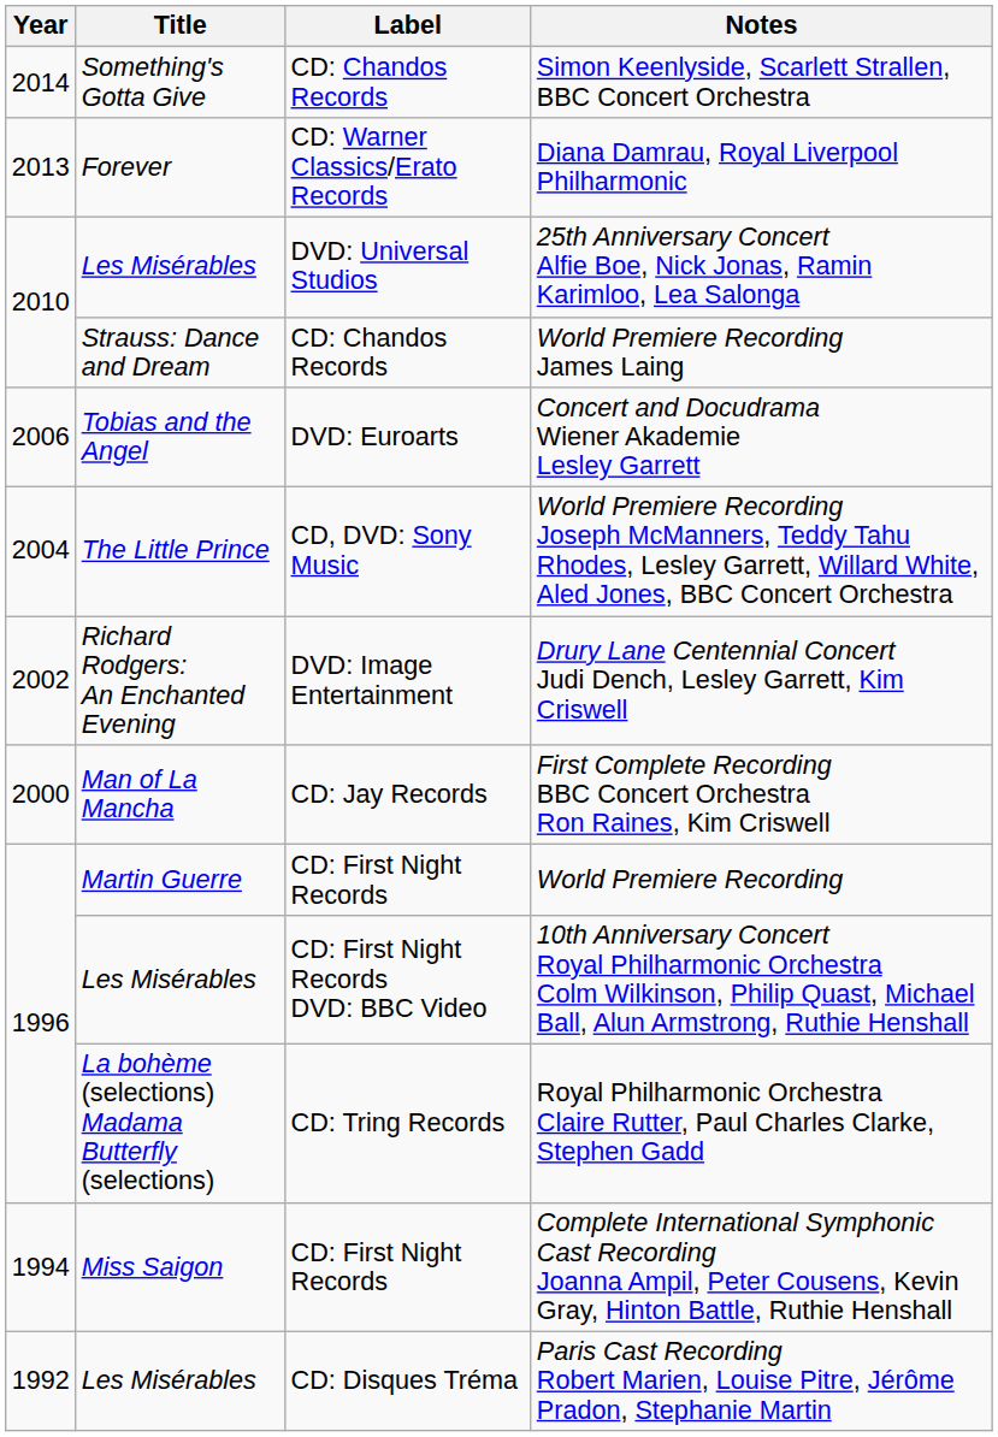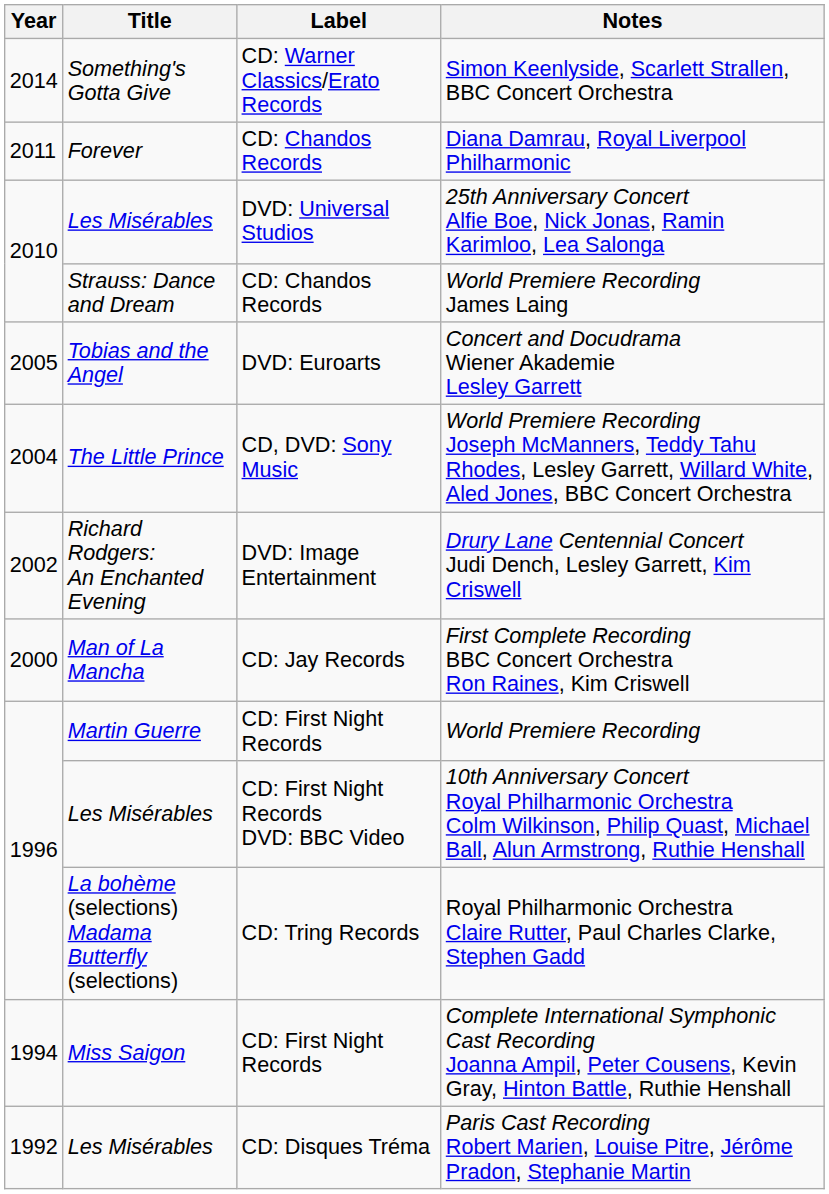 <table class="wikitable">
 <tr>
 <th>Year</th>
 <th>Title</th>
 <th>Label</th>
 <th>Notes</th>
 </tr>
 <tr>
 <td>2014</td>
 <td><em>Something's Gotta Give</em></td>
-<td>CD: <a href='#'>Chandos Records</a></td>
+<td>CD: <a href='#'>Warner Classics</a>/<a href='#'>Erato Records</a></td>
 <td><a href='#'>Simon Keenlyside</a>, <a href='#'>Scarlett Strallen</a>, BBC Concert Orchestra</td>
 </tr>
 <tr>
-<td>2013</td>
+<td>2011</td>
 <td><em>Forever</em></td>
-<td>CD: <a href='#'>Warner Classics</a>/<a href='#'>Erato Records</a></td>
+<td>CD: <a href='#'>Chandos Records</a></td>
 <td><a href='#'>Diana Damrau</a>, <a href='#'>Royal Liverpool Philharmonic</a></td>
 </tr>
 <tr>
 <td rowspan="2">2010</td>
 <td><em><a href='#'>Les Misérables</a></em></td>
 <td>DVD: <a href='#'>Universal Studios</a></td>
 <td><em>25th Anniversary Concert</em><br><a href='#'>Alfie Boe</a>, <a href='#'>Nick Jonas</a>, <a href='#'>Ramin Karimloo</a>, <a href='#'>Lea Salonga</a></td>
 </tr>
 <tr>
 <td><em>Strauss: Dance and Dream</em></td>
 <td>CD: Chandos Records</td>
 <td><em>World Premiere Recording</em><br>James Laing</td>
 </tr>
 <tr>
-<td>2006</td>
+<td>2005</td>
 <td><em><a href='#'>Tobias and the Angel</a></em></td>
 <td>DVD: Euroarts</td>
 <td><em>Concert and Docudrama</em><br>Wiener Akademie<br><a href='#'>Lesley Garrett</a></td>
 </tr>
 <tr>
 <td>2004</td>
 <td><em><a href='#'>The Little Prince</a></em></td>
 <td>CD, DVD: <a href='#'>Sony Music</a></td>
 <td><em>World Premiere Recording</em><br><a href='#'>Joseph McManners</a>, <a href='#'>Teddy Tahu Rhodes</a>, Lesley Garrett, <a href='#'>Willard White</a>, <a href='#'>Aled Jones</a>, BBC Concert Orchestra</td>
 </tr>
 <tr>
 <td>2002</td>
 <td><em>Richard Rodgers:<br>An Enchanted Evening</em></td>
 <td>DVD: Image Entertainment</td>
 <td><em><a href='#'>Drury Lane</a> Centennial Concert</em><br>Judi Dench, Lesley Garrett, <a href='#'>Kim Criswell</a></td>
 </tr>
 <tr>
 <td>2000</td>
 <td><em><a href='#'>Man of La Mancha</a></em></td>
 <td>CD: Jay Records</td>
 <td><em>First Complete Recording</em><br>BBC Concert Orchestra<br><a href='#'>Ron Raines</a>, Kim Criswell</td>
 </tr>
 <tr>
 <td rowspan="3">1996</td>
 <td><em><a href='#'>Martin Guerre</a></em></td>
 <td>CD: First Night Records</td>
 <td><em>World Premiere Recording</em></td>
 </tr>
 <tr>
 <td><em>Les Misérables</em></td>
 <td>CD: First Night Records<br>DVD: BBC Video</td>
 <td><em>10th Anniversary Concert</em><br><a href='#'>Royal Philharmonic Orchestra</a><br><a href='#'>Colm Wilkinson</a>, <a href='#'>Philip Quast</a>, <a href='#'>Michael Ball</a>, <a href='#'>Alun Armstrong</a>, <a href='#'>Ruthie Henshall</a></td>
 </tr>
 <tr>
 <td><em><a href='#'>La bohème</a></em> (selections)<br><em><a href='#'>Madama Butterfly</a></em> (selections)</td>
 <td>CD: Tring Records</td>
 <td>Royal Philharmonic Orchestra<br><a href='#'>Claire Rutter</a>, Paul Charles Clarke, <a href='#'>Stephen Gadd</a></td>
 </tr>
 <tr>
 <td>1994</td>
 <td><em><a href='#'>Miss Saigon</a></em></td>
 <td>CD: First Night Records</td>
 <td><em>Complete International Symphonic Cast Recording</em><br><a href='#'>Joanna Ampil</a>, <a href='#'>Peter Cousens</a>, Kevin Gray, <a href='#'>Hinton Battle</a>, Ruthie Henshall</td>
 </tr>
 <tr>
 <td>1992</td>
 <td><em>Les Misérables</em></td>
 <td>CD: Disques Tréma</td>
 <td><em>Paris Cast Recording</em><br><a href='#'>Robert Marien</a>, <a href='#'>Louise Pitre</a>, <a href='#'>Jérôme Pradon</a>, <a href='#'>Stephanie Martin</a></td>
 </tr>
 </table>
